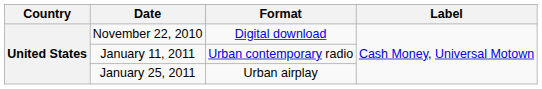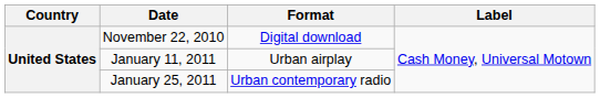 <table class="wikitable plainrowheaders" style="text-align:center;">
 <tr>
 <th scope="col">Country</th>
 <th scope="col">Date</th>
 <th scope="col">Format</th>
 <th scope="col">Label</th>
 </tr>
 <tr>
 <th scope="row" rowspan="3">United States</th>
 <td>November 22, 2010</td>
 <td><a href='#'>Digital download</a></td>
 <td rowspan="3"><a href='#'>Cash Money</a>, <a href='#'>Universal Motown</a></td>
 </tr>
 <tr>
 <td>January 11, 2011</td>
-<td><a href='#'>Urban contemporary</a> radio</td>
+<td>Urban airplay</td>
 </tr>
 <tr>
 <td>January 25, 2011</td>
-<td>Urban airplay</td>
+<td><a href='#'>Urban contemporary</a> radio</td>
 </tr>
 </table>
